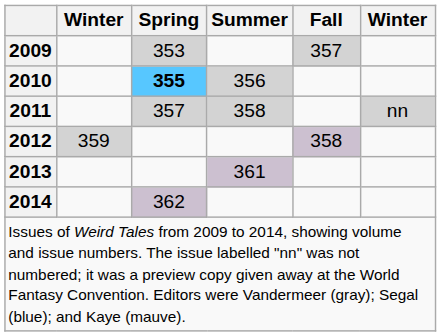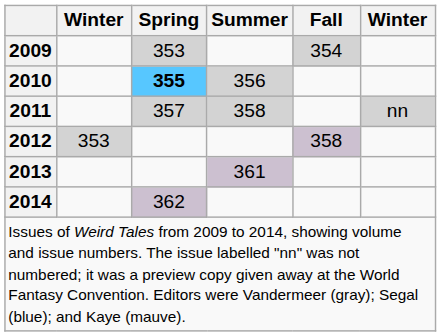 <table class="wikitable" style="font-size: 10pt; width:300px; line-height: 11pt; margin-left: 2em; text-align: center; float: right">
 <tr>
 <th></th>
 <th>Winter</th>
 <th>Spring</th>
 <th>Summer</th>
 <th>Fall</th>
 <th>Winter</th>
 </tr>
 <tr>
 <th style="width:10%;">2009</th>
 <td style="width:18%;"></td>
 <td style="width:18%; background:#d3d3d3;">353</td>
 <td style="width:18%;"></td>
-<td style="width:18%; background:#d3d3d3;">357</td>
+<td style="width:18%; background:#d3d3d3;">354</td>
 <td style="width:18%;"></td>
 </tr>
 <tr>
 <th>2010</th>
 <td></td>
 <td style="background:#57c7ff;"><strong>355</strong></td>
 <td style="background:#d3d3d3;">356</td>
 <td></td>
 <td></td>
 </tr>
 <tr>
 <th>2011</th>
 <td></td>
 <td style="background:#d3d3d3;">357</td>
 <td style="background:#d3d3d3;">358</td>
 <td></td>
 <td style="background:#d3d3d3;">nn</td>
 </tr>
 <tr>
 <th>2012</th>
-<td style="background:#d3d3d3;">359</td>
+<td style="background:#d3d3d3;">353</td>
 <td></td>
 <td></td>
 <td style="background:#ccc0d0;">358</td>
 <td></td>
 </tr>
 <tr>
 <th>2013</th>
 <td></td>
 <td></td>
 <td style="background:#ccc0d0;">361</td>
 <td></td>
 <td></td>
 </tr>
 <tr>
 <th>2014</th>
 <td></td>
 <td style="background:#ccc0d0;">362</td>
 <td></td>
 <td></td>
 <td></td>
 </tr>
 <tr>
 <td colspan="6" style=" width:100%; font-size: 8pt; text-align:left">Issues of <em>Weird Tales</em> from 2009 to 2014, showing volume and issue numbers.  The issue labelled "nn" was not numbered; it was a preview copy given away at the World Fantasy Convention.  Editors were Vandermeer (gray); Segal (blue); and Kaye (mauve).</td>
 </tr>
 </table>
